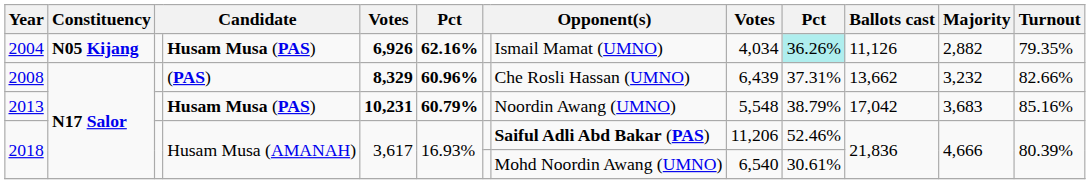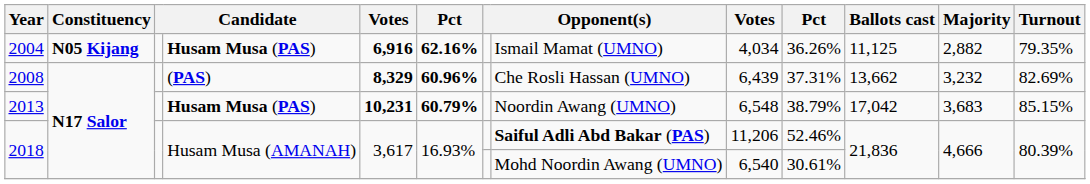 <table class="wikitable" style="margin:0.5em ; font-size:95%">
 <tr>
 <th>Year</th>
 <th>Constituency</th>
 <th colspan=2>Candidate</th>
 <th>Votes</th>
 <th>Pct</th>
 <th colspan=2>Opponent(s)</th>
 <th>Votes</th>
 <th>Pct</th>
 <th>Ballots cast</th>
 <th>Majority</th>
 <th>Turnout</th>
 </tr>
 <tr>
 <td><a href='#'>2004</a></td>
 <td><strong>N05 <a href='#'>Kijang</a></strong></td>
 <td></td>
 <td><strong>Husam Musa</strong> (<a href='#'><strong>PAS</strong></a>)</td>
-<td align="right"><strong>6,926</strong></td>
+<td align="right"><strong>6,916</strong></td>
 <td><strong>62.16%</strong></td>
 <td></td>
 <td>Ismail Mamat (<a href='#'>UMNO</a>)</td>
 <td align="right">4,034</td>
-<td style="background: paleturquoise;">36.26%</td>
-<td>11,126</td>
+<td>36.26%</td>
+<td>11,125</td>
 <td>2,882</td>
 <td>79.35%</td>
 </tr>
 <tr>
 <td><a href='#'>2008</a></td>
 <td rowspan=4><strong>N17 <a href='#'>Salor</a></strong></td>
 <td></td>
 <td> (<a href='#'><strong>PAS</strong></a>)</td>
 <td align="right"><strong>8,329</strong></td>
 <td><strong>60.96%</strong></td>
 <td></td>
 <td>Che Rosli Hassan (<a href='#'>UMNO</a>)</td>
 <td align="right">6,439</td>
 <td>37.31%</td>
 <td>13,662</td>
 <td>3,232</td>
-<td>82.66%</td>
+<td>82.69%</td>
 </tr>
 <tr>
 <td><a href='#'>2013</a></td>
 <td></td>
 <td><strong>Husam Musa</strong> (<a href='#'><strong>PAS</strong></a>)</td>
 <td align="right"><strong>10,231</strong></td>
 <td><strong>60.79%</strong></td>
 <td></td>
 <td>Noordin Awang (<a href='#'>UMNO</a>)</td>
-<td align="right">5,548</td>
+<td align="right">6,548</td>
 <td>38.79%</td>
 <td>17,042</td>
 <td>3,683</td>
-<td>85.16%</td>
+<td>85.15%</td>
 </tr>
 <tr>
 <td rowspan=2><a href='#'>2018</a></td>
 <td rowspan=2 ></td>
 <td rowspan=2>Husam Musa (<a href='#'>AMANAH</a>)</td>
 <td rowspan=2 align="right">3,617</td>
 <td rowspan=2>16.93%</td>
 <td></td>
 <td><strong>Saiful Adli Abd Bakar</strong> (<a href='#'><strong>PAS</strong></a>)</td>
 <td align="right">11,206</td>
 <td>52.46%</td>
 <td rowspan=2>21,836</td>
 <td rowspan=2>4,666</td>
 <td rowspan=2>80.39%</td>
 </tr>
 <tr>
 <td></td>
 <td>Mohd Noordin Awang (<a href='#'>UMNO</a>)</td>
 <td align="right">6,540</td>
 <td>30.61%</td>
 </tr>
 <tr>
 </tr>
 </table>
